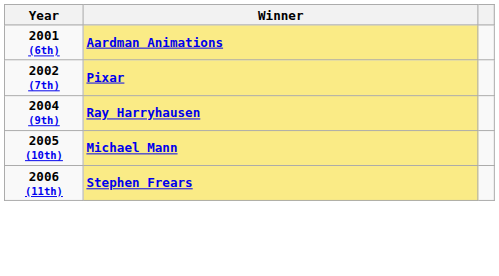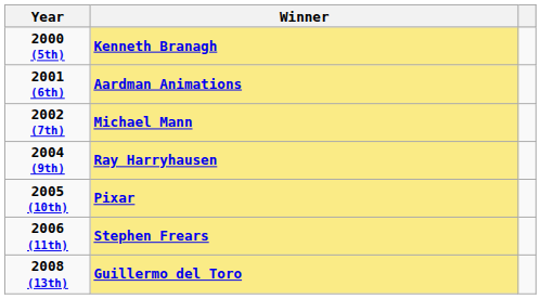 <table class="wikitable" width="40%">
 <tr bgcolor="#bebebe">
 <th width="10%">Year</th>
 <th width="50%">Winner</th>
 <th width="2%"></th>
+</tr>
+<tr>
+<td style="text-align:center"><strong>2000<br> <small><a href='#'>(5th)</a></small></strong></td>
+<td style="background:#FAEB86"><strong><a href='#'>Kenneth Branagh</a></strong></td>
+<td style="text-align:center"></td>
 </tr>
 <tr>
 <td style="text-align:center"><strong>2001<br> <small><a href='#'>(6th)</a></small></strong></td>
 <td style="background:#FAEB86"><strong><a href='#'>Aardman Animations</a></strong></td>
 <td style="text-align:center"></td>
 </tr>
 <tr>
 <td style="text-align:center"><strong>2002<br> <small><a href='#'>(7th)</a></small></strong></td>
-<td style="background:#FAEB86"><strong><a href='#'>Pixar</a></strong></td>
+<td style="background:#FAEB86"><strong><a href='#'>Michael Mann</a></strong></td>
 <td style="text-align:center"></td>
 </tr>
 <tr>
 <td style="text-align:center"><strong>2004<br> <small><a href='#'>(9th)</a></small></strong></td>
 <td style="background:#FAEB86"><strong><a href='#'>Ray Harryhausen</a></strong></td>
 <td style="text-align:center"></td>
 </tr>
 <tr>
 <td style="text-align:center"><strong>2005<br> <small><a href='#'>(10th)</a></small></strong></td>
-<td style="background:#FAEB86"><strong><a href='#'>Michael Mann</a></strong></td>
+<td style="background:#FAEB86"><strong><a href='#'>Pixar</a></strong></td>
 <td style="text-align:center"></td>
 </tr>
 <tr>
 <td style="text-align:center"><strong>2006<br> <small><a href='#'>(11th)</a></small></strong></td>
 <td style="background:#FAEB86"><strong><a href='#'>Stephen Frears</a></strong></td>
 <td style="text-align:center"></td>
 </tr>
+<tr>
+<td style="text-align:center"><strong>2008<br> <small><a href='#'>(13th)</a></small></strong></td>
+<td style="background:#FAEB86"><strong><a href='#'>Guillermo del Toro</a></strong></td>
+<td style="text-align:center"></td>
+</tr>
 </table>
